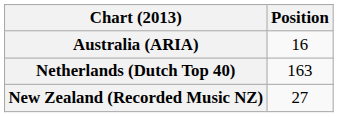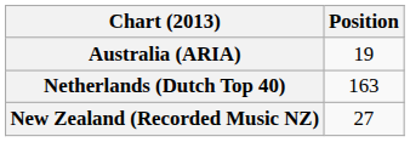 <table class="wikitable plainrowheaders sortable" style="text-align:center">
 <tr>
 <th scope="col">Chart (2013)</th>
 <th scope="col">Position</th>
 </tr>
 <tr>
 <th scope="row">Australia (ARIA)</th>
-<td>16</td>
+<td>19</td>
 </tr>
 <tr>
 <th scope="row">Netherlands (Dutch Top 40)</th>
 <td>163</td>
 </tr>
 <tr>
 <th scope="row">New Zealand (Recorded Music NZ)</th>
 <td>27</td>
 </tr>
 </table>
